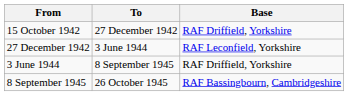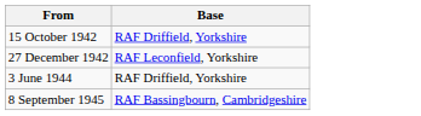 <table class="wikitable">
 <tr>
 <th>From</th>
-<th>To</th>
 <th>Base</th>
 </tr>
 <tr>
 <td>15 October 1942</td>
-<td>27 December 1942</td>
 <td><a href='#'>RAF Driffield</a>, <a href='#'>Yorkshire</a></td>
 </tr>
 <tr>
 <td>27 December 1942</td>
-<td>3 June 1944</td>
 <td><a href='#'>RAF Leconfield</a>, Yorkshire</td>
 </tr>
 <tr>
 <td>3 June 1944</td>
-<td>8 September 1945</td>
 <td>RAF Driffield, Yorkshire</td>
 </tr>
 <tr>
 <td>8 September 1945</td>
-<td>26 October 1945</td>
 <td><a href='#'>RAF Bassingbourn</a>, <a href='#'>Cambridgeshire</a></td>
 </tr>
 </table>
